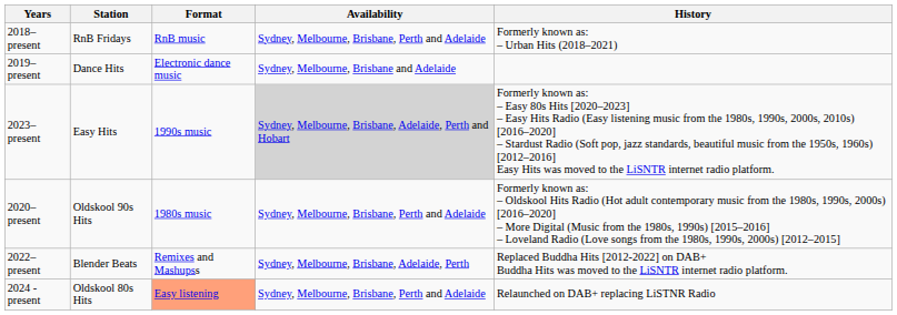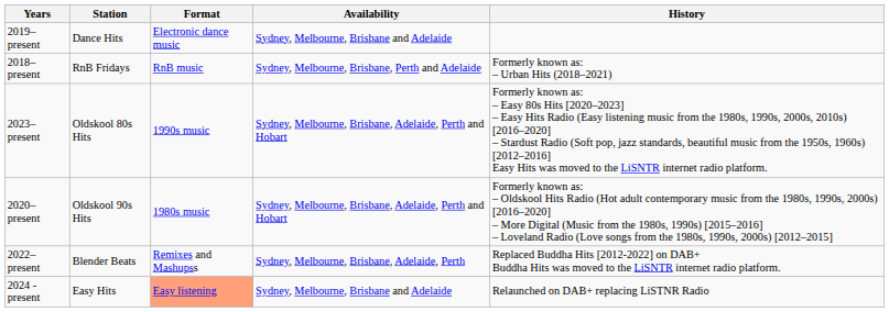 <table class="wikitable">
 <tr>
 <th>Years</th>
 <th>Station</th>
 <th>Format</th>
 <th>Availability</th>
 <th>History</th>
 </tr>
 <tr>
+<td>2019–present</td>
+<td>Dance Hits</td>
+<td><a href='#'>Electronic dance music</a></td>
+<td><a href='#'>Sydney</a>, <a href='#'>Melbourne</a>, <a href='#'>Brisbane</a> and <a href='#'>Adelaide</a></td>
+<td></td>
+</tr>
+<tr>
 <td>2018–present</td>
 <td>RnB Fridays</td>
 <td><a href='#'>RnB music</a></td>
 <td><a href='#'>Sydney</a>, <a href='#'>Melbourne</a>, <a href='#'>Brisbane</a>, <a href='#'>Perth</a> and <a href='#'>Adelaide</a></td>
 <td>Formerly known as: <br> – Urban Hits (2018–2021)</td>
 </tr>
 <tr>
-<td>2019–present</td>
-<td>Dance Hits</td>
-<td><a href='#'>Electronic dance music</a></td>
-<td><a href='#'>Sydney</a>, <a href='#'>Melbourne</a>, <a href='#'>Brisbane</a> and <a href='#'>Adelaide</a></td>
-<td></td>
-</tr>
-<tr>
 <td>2023–present</td>
-<td>Easy Hits</td>
+<td>Oldskool 80s Hits</td>
 <td><a href='#'>1990s music</a></td>
-<td style="background: lightgrey;"><a href='#'>Sydney</a>, <a href='#'>Melbourne</a>, <a href='#'>Brisbane</a>, <a href='#'>Adelaide</a>, <a href='#'>Perth</a> and <a href='#'>Hobart</a></td>
+<td><a href='#'>Sydney</a>, <a href='#'>Melbourne</a>, <a href='#'>Brisbane</a>, <a href='#'>Adelaide</a>, <a href='#'>Perth</a> and <a href='#'>Hobart</a></td>
 <td>Formerly known as: <br> – Easy 80s Hits [2020–2023] <br> – Easy Hits Radio (Easy listening music from the 1980s, 1990s, 2000s, 2010s) [2016–2020] <br> – Stardust Radio (Soft pop, jazz standards, beautiful music from the 1950s, 1960s) [2012–2016] <br> Easy Hits was moved to the <a href='#'>LiSNTR</a> internet radio platform.</td>
 </tr>
 <tr>
 <td>2020–present</td>
 <td>Oldskool 90s Hits</td>
 <td><a href='#'>1980s music</a></td>
-<td><a href='#'>Sydney</a>, <a href='#'>Melbourne</a>, <a href='#'>Brisbane</a>, <a href='#'>Perth</a> and <a href='#'>Adelaide</a></td>
+<td><a href='#'>Sydney</a>, <a href='#'>Melbourne</a>, <a href='#'>Brisbane</a>, <a href='#'>Adelaide</a>, <a href='#'>Perth</a> and <a href='#'>Hobart</a></td>
 <td>Formerly known as: <br> – Oldskool Hits Radio (Hot adult contemporary music from the 1980s, 1990s, 2000s) [2016–2020] <br> – More Digital (Music from the 1980s, 1990s) [2015–2016] <br> – Loveland Radio (Love songs from the 1980s, 1990s, 2000s) [2012–2015]</td>
 </tr>
 <tr>
 <td>2022–present</td>
 <td>Blender Beats</td>
 <td><a href='#'>Remixes</a> and <a href='#'>Mashups</a>s</td>
 <td><a href='#'>Sydney</a>, <a href='#'>Melbourne</a>, <a href='#'>Brisbane</a>, <a href='#'>Adelaide</a>, <a href='#'>Perth</a></td>
 <td>Replaced Buddha Hits [2012-2022] on DAB+ <br> Buddha Hits was moved to the <a href='#'>LiSNTR</a> internet radio platform.</td>
 </tr>
 <tr>
 <td>2024 - present</td>
-<td>Oldskool 80s Hits</td>
+<td>Easy Hits</td>
 <td style="background: lightsalmon;"><a href='#'>Easy listening</a></td>
-<td><a href='#'>Sydney</a>, <a href='#'>Melbourne</a>, <a href='#'>Brisbane</a>, <a href='#'>Perth</a> and <a href='#'>Adelaide</a></td>
+<td><a href='#'>Sydney</a>, <a href='#'>Melbourne</a>, <a href='#'>Brisbane</a> and <a href='#'>Adelaide</a></td>
 <td>Relaunched on DAB+ replacing LiSTNR Radio</td>
 </tr>
 </table>
